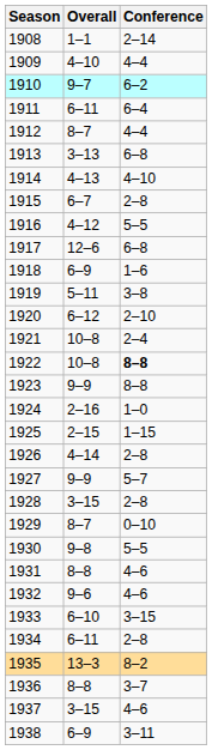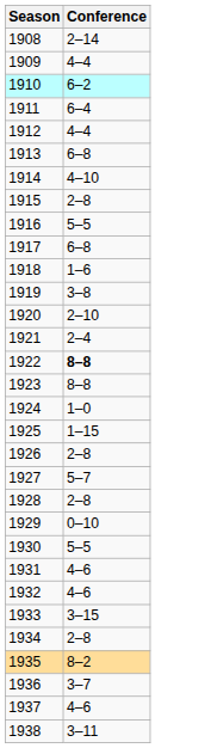 <table class="wikitable">
 <tr>
 <th>Season</th>
-<th>Overall</th>
 <th>Conference</th>
 </tr>
 <tr>
 <td>1908</td>
-<td>1–1</td>
 <td>2–14</td>
 </tr>
 <tr>
 <td>1909</td>
-<td>4–10</td>
 <td>4–4 </td>
 </tr>
 <tr>
 <td style="background:#bff;">1910</td>
-<td style="background:#bff;">9–7</td>
 <td style="background:#bff;">6–2 </td>
 </tr>
 <tr>
 <td>1911</td>
-<td>6–11</td>
 <td>6–4</td>
 </tr>
 <tr>
 <td>1912</td>
-<td>8–7</td>
 <td>4–4 </td>
 </tr>
 <tr>
 <td>1913</td>
-<td>3–13</td>
 <td>6–8</td>
 </tr>
 <tr>
 <td>1914</td>
-<td>4–13</td>
 <td>4–10 </td>
 </tr>
 <tr>
 <td>1915</td>
-<td>6–7</td>
 <td>2–8</td>
 </tr>
 <tr>
 <td>1916</td>
-<td>4–12</td>
 <td>5–5</td>
 </tr>
 <tr>
 <td>1917</td>
-<td>12–6</td>
 <td>6–8</td>
 </tr>
 <tr>
 <td>1918</td>
-<td>6–9</td>
 <td>1–6</td>
 </tr>
 <tr>
 <td>1919</td>
-<td>5–11</td>
 <td>3–8</td>
 </tr>
 <tr>
 <td>1920</td>
-<td>6–12</td>
 <td>2–10</td>
 </tr>
 <tr>
 <td>1921</td>
-<td>10–8</td>
 <td>2–4 </td>
 </tr>
 <tr>
 <td>1922</td>
-<td>10–8</td>
 <td><strong>8–8</strong></td>
 </tr>
 <tr>
 <td>1923</td>
-<td>9–9</td>
 <td>8–8</td>
 </tr>
 <tr>
 <td>1924</td>
-<td>2–16</td>
 <td>1–0 </td>
 </tr>
 <tr>
 <td>1925</td>
-<td>2–15</td>
 <td>1–15</td>
 </tr>
 <tr>
 <td>1926</td>
-<td>4–14</td>
 <td>2–8</td>
 </tr>
 <tr>
 <td>1927</td>
-<td>9–9</td>
 <td>5–7</td>
 </tr>
 <tr>
 <td>1928</td>
-<td>3–15</td>
 <td>2–8</td>
 </tr>
 <tr>
 <td>1929</td>
-<td>8–7</td>
 <td>0–10</td>
 </tr>
 <tr>
 <td>1930</td>
-<td>9–8</td>
 <td>5–5</td>
 </tr>
 <tr>
 <td>1931</td>
-<td>8–8</td>
 <td>4–6</td>
 </tr>
 <tr>
 <td>1932</td>
-<td>9–6</td>
 <td>4–6</td>
 </tr>
 <tr>
 <td>1933</td>
-<td>6–10</td>
 <td>3–15</td>
 </tr>
 <tr>
 <td>1934</td>
-<td>6–11</td>
 <td>2–8</td>
 </tr>
 <tr style="background:#fd9;">
 <td>1935</td>
-<td style="background:#fd9;">13–3</td>
 <td style="background:#fd9;">8–2</td>
 </tr>
 <tr>
 <td>1936</td>
-<td>8–8</td>
 <td>3–7</td>
 </tr>
 <tr>
 <td>1937</td>
-<td>3–15</td>
 <td>4–6</td>
 </tr>
 <tr>
 <td>1938</td>
-<td>6–9</td>
 <td>3–11</td>
 </tr>
 </table>
